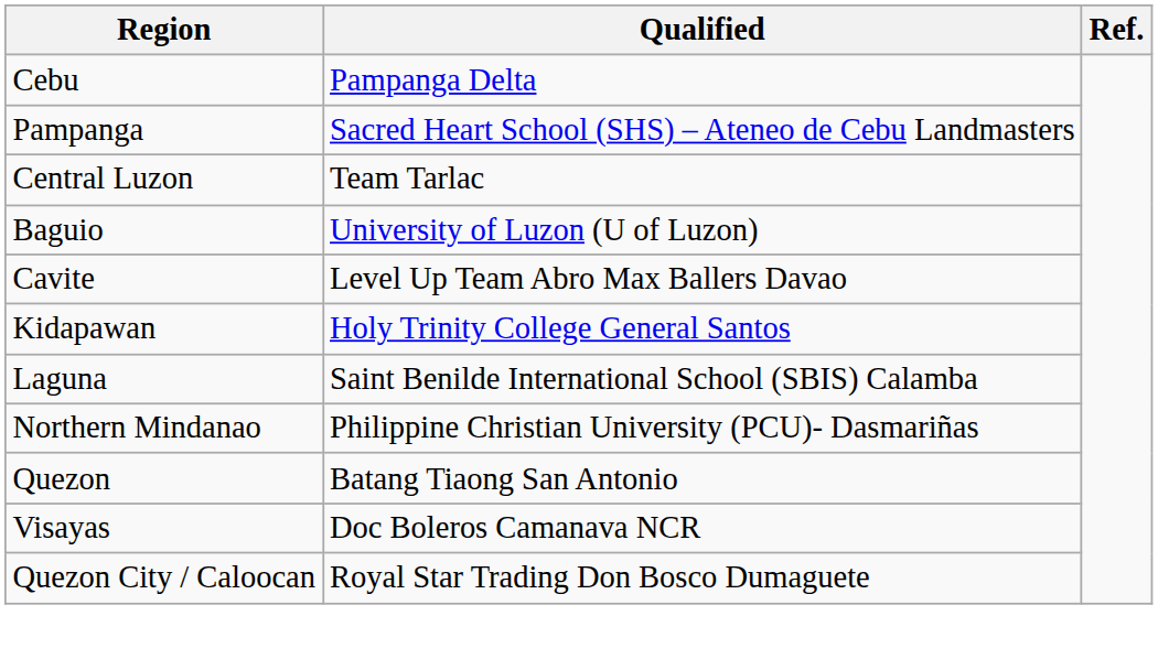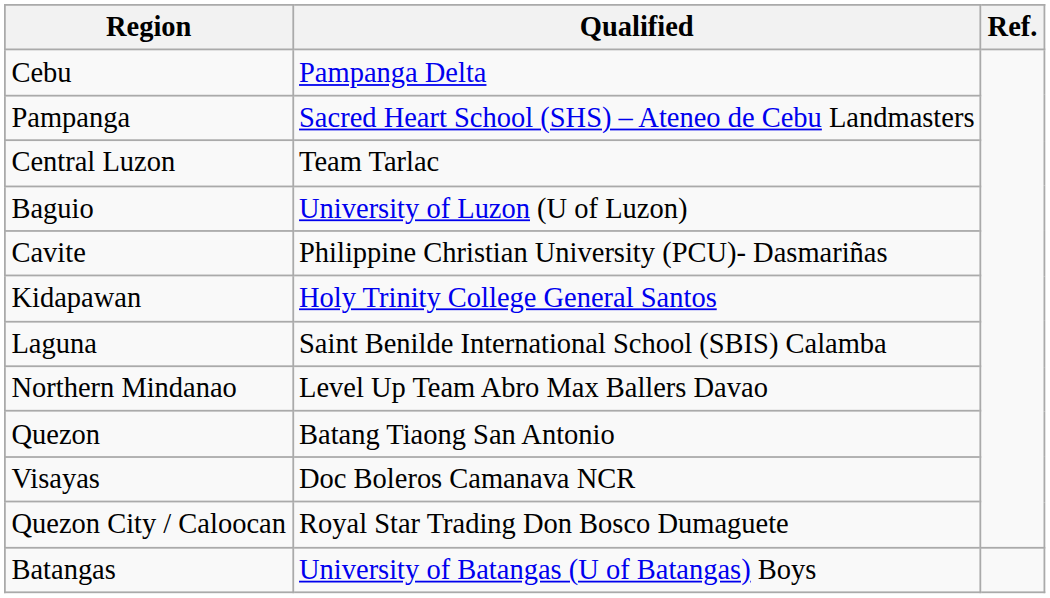 <table class="wikitable">
 <tr>
 <th>Region</th>
 <th>Qualified</th>
 <th>Ref.</th>
 </tr>
 <tr>
 <td>Cebu</td>
 <td><a href='#'>Pampanga Delta</a></td>
 <td rowspan="11"></td>
 </tr>
 <tr>
 <td>Pampanga</td>
 <td><a href='#'>Sacred Heart School (SHS) – Ateneo de Cebu</a> Landmasters</td>
 </tr>
 <tr>
 <td>Central Luzon</td>
 <td>Team Tarlac</td>
 </tr>
 <tr>
 <td>Baguio</td>
 <td><a href='#'>University of Luzon</a> (U of Luzon)</td>
 </tr>
 <tr>
 <td>Cavite</td>
-<td>Level Up Team Abro Max Ballers Davao</td>
+<td>Philippine Christian University (PCU)- Dasmariñas</td>
 </tr>
 <tr>
 <td>Kidapawan</td>
 <td><a href='#'>Holy Trinity College General Santos</a></td>
 </tr>
 <tr>
 <td>Laguna</td>
 <td>Saint Benilde International School (SBIS) Calamba</td>
 </tr>
 <tr>
 <td>Northern Mindanao</td>
-<td>Philippine Christian University (PCU)- Dasmariñas</td>
+<td>Level Up Team Abro Max Ballers Davao</td>
 </tr>
 <tr>
 <td>Quezon</td>
 <td>Batang Tiaong San Antonio</td>
 </tr>
 <tr>
 <td>Visayas</td>
 <td>Doc Boleros Camanava NCR</td>
 </tr>
 <tr>
 <td>Quezon City / Caloocan</td>
 <td>Royal Star Trading Don Bosco Dumaguete</td>
 </tr>
+<tr>
+<td>Batangas</td>
+<td><a href='#'>University of Batangas (U of Batangas)</a> Boys</td>
+<td></td>
+</tr>
 </table>
